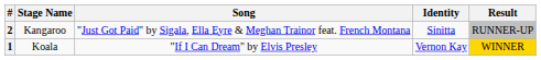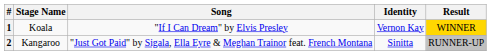 <table class="wikitable plainrowheaders" style="text-align: center;">
 <tr>
 <th>#</th>
 <th>Stage Name</th>
 <th>Song</th>
 <th>Identity</th>
 <th>Result</th>
 </tr>
 <tr>
+<th>1</th>
+<td>Koala</td>
+<td>"<a href='#'>If I Can Dream</a>" by <a href='#'>Elvis Presley</a></td>
+<td><a href='#'>Vernon Kay</a></td>
+<td bgcolor=gold>WINNER</td>
+</tr>
+<tr>
 <th>2</th>
 <td>Kangaroo</td>
 <td>"<a href='#'>Just Got Paid</a>" by <a href='#'>Sigala</a>, <a href='#'>Ella Eyre</a> & <a href='#'>Meghan Trainor</a> feat. <a href='#'>French Montana</a></td>
 <td><a href='#'>Sinitta</a></td>
 <td bgcolor=silver>RUNNER-UP</td>
 </tr>
-<tr>
-<th>1</th>
-<td>Koala</td>
-<td>"<a href='#'>If I Can Dream</a>" by <a href='#'>Elvis Presley</a></td>
-<td><a href='#'>Vernon Kay</a></td>
-<td bgcolor=gold>WINNER</td>
-</tr>
 </table>
